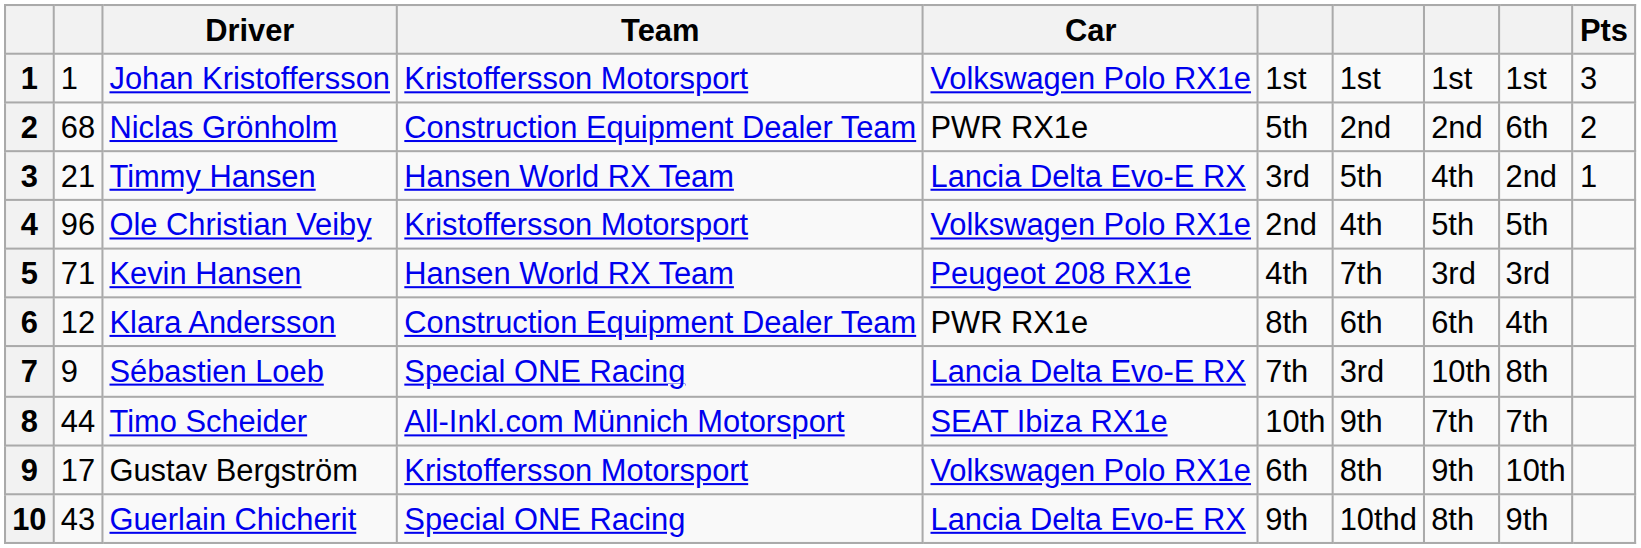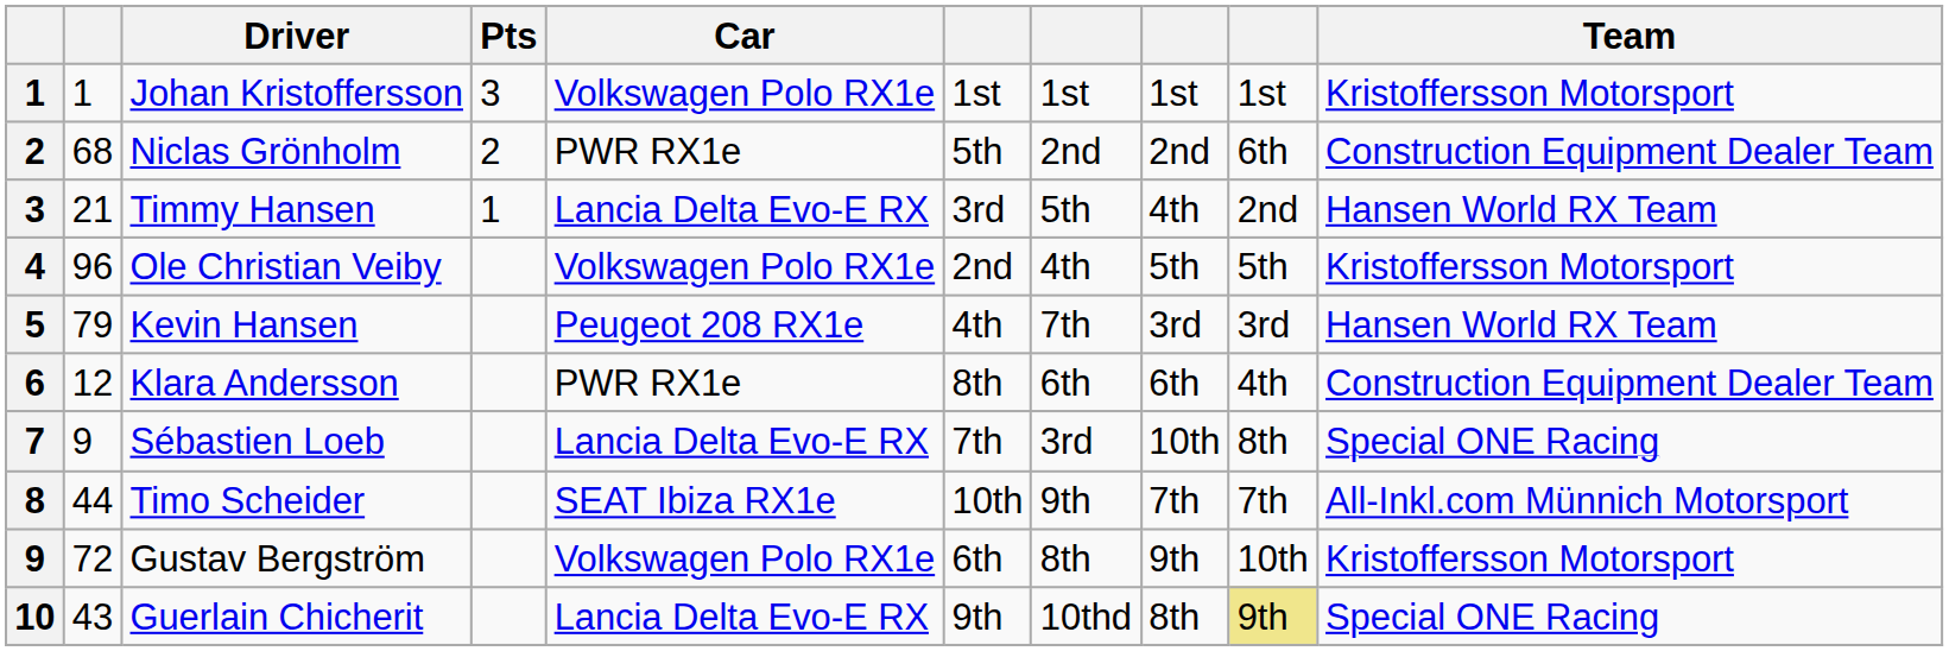 <table class="wikitable" style="font-size:95%">
 <tr>
 <th></th>
 <th></th>
 <th>Driver</th>
-<th>Team</th>
+<th>Pts</th>
 <th>Car</th>
 <th></th>
 <th></th>
 <th></th>
 <th></th>
-<th>Pts</th>
+<th>Team</th>
 </tr>
 <tr>
 <th>1</th>
 <td>1</td>
 <td> <a href='#'>Johan Kristoffersson</a></td>
-<td><a href='#'>Kristoffersson Motorsport</a></td>
+<td>3</td>
 <td><a href='#'>Volkswagen Polo RX1e</a></td>
 <td>1st</td>
 <td>1st</td>
 <td>1st</td>
 <td>1st</td>
-<td>3</td>
+<td><a href='#'>Kristoffersson Motorsport</a></td>
 </tr>
 <tr>
 <th>2</th>
 <td>68</td>
 <td> <a href='#'>Niclas Grönholm</a></td>
-<td><a href='#'>Construction Equipment Dealer Team</a></td>
+<td>2</td>
 <td>PWR RX1e</td>
 <td>5th</td>
 <td>2nd</td>
 <td>2nd</td>
 <td>6th</td>
-<td>2</td>
+<td><a href='#'>Construction Equipment Dealer Team</a></td>
 </tr>
 <tr>
 <th>3</th>
 <td>21</td>
 <td> <a href='#'>Timmy Hansen</a></td>
-<td><a href='#'>Hansen World RX Team</a></td>
+<td>1</td>
 <td><a href='#'>Lancia Delta Evo-E RX</a></td>
 <td>3rd</td>
 <td>5th</td>
 <td>4th</td>
 <td>2nd</td>
-<td>1</td>
+<td><a href='#'>Hansen World RX Team</a></td>
 </tr>
 <tr>
 <th>4</th>
 <td>96</td>
 <td> <a href='#'>Ole Christian Veiby</a></td>
-<td><a href='#'>Kristoffersson Motorsport</a></td>
+<td></td>
 <td><a href='#'>Volkswagen Polo RX1e</a></td>
 <td>2nd</td>
 <td>4th</td>
 <td>5th</td>
 <td>5th</td>
-<td></td>
+<td><a href='#'>Kristoffersson Motorsport</a></td>
 </tr>
 <tr>
 <th>5</th>
-<td>71</td>
+<td>79</td>
 <td> <a href='#'>Kevin Hansen</a></td>
-<td><a href='#'>Hansen World RX Team</a></td>
+<td></td>
 <td><a href='#'>Peugeot 208 RX1e</a></td>
 <td>4th</td>
 <td>7th</td>
 <td>3rd</td>
 <td>3rd</td>
-<td></td>
+<td><a href='#'>Hansen World RX Team</a></td>
 </tr>
 <tr>
 <th>6</th>
 <td>12</td>
 <td> <a href='#'>Klara Andersson</a></td>
-<td><a href='#'>Construction Equipment Dealer Team</a></td>
+<td></td>
 <td>PWR RX1e</td>
 <td>8th</td>
 <td>6th</td>
 <td>6th</td>
 <td>4th</td>
-<td></td>
+<td><a href='#'>Construction Equipment Dealer Team</a></td>
 </tr>
 <tr>
 <th>7</th>
 <td>9</td>
 <td> <a href='#'>Sébastien Loeb</a></td>
-<td><a href='#'>Special ONE Racing</a></td>
+<td></td>
 <td><a href='#'>Lancia Delta Evo-E RX</a></td>
 <td>7th</td>
 <td>3rd</td>
 <td>10th</td>
 <td>8th</td>
-<td></td>
+<td><a href='#'>Special ONE Racing</a></td>
 </tr>
 <tr>
 <th>8</th>
 <td>44</td>
 <td> <a href='#'>Timo Scheider</a></td>
-<td><a href='#'>All-Inkl.com Münnich Motorsport</a></td>
+<td></td>
 <td><a href='#'>SEAT Ibiza RX1e</a></td>
 <td>10th</td>
 <td>9th</td>
 <td>7th</td>
 <td>7th</td>
-<td></td>
+<td><a href='#'>All-Inkl.com Münnich Motorsport</a></td>
 </tr>
 <tr>
 <th>9</th>
-<td>17</td>
+<td>72</td>
 <td> Gustav Bergström</td>
-<td><a href='#'>Kristoffersson Motorsport</a></td>
+<td></td>
 <td><a href='#'>Volkswagen Polo RX1e</a></td>
 <td>6th</td>
 <td>8th</td>
 <td>9th</td>
 <td>10th</td>
-<td></td>
+<td><a href='#'>Kristoffersson Motorsport</a></td>
 </tr>
 <tr>
 <th>10</th>
 <td>43</td>
 <td> <a href='#'>Guerlain Chicherit</a></td>
-<td><a href='#'>Special ONE Racing</a></td>
+<td></td>
 <td><a href='#'>Lancia Delta Evo-E RX</a></td>
 <td>9th</td>
 <td>10thd</td>
 <td>8th</td>
-<td>9th</td>
-<td></td>
+<td style="background: khaki;">9th</td>
+<td><a href='#'>Special ONE Racing</a></td>
 </tr>
 </table>
